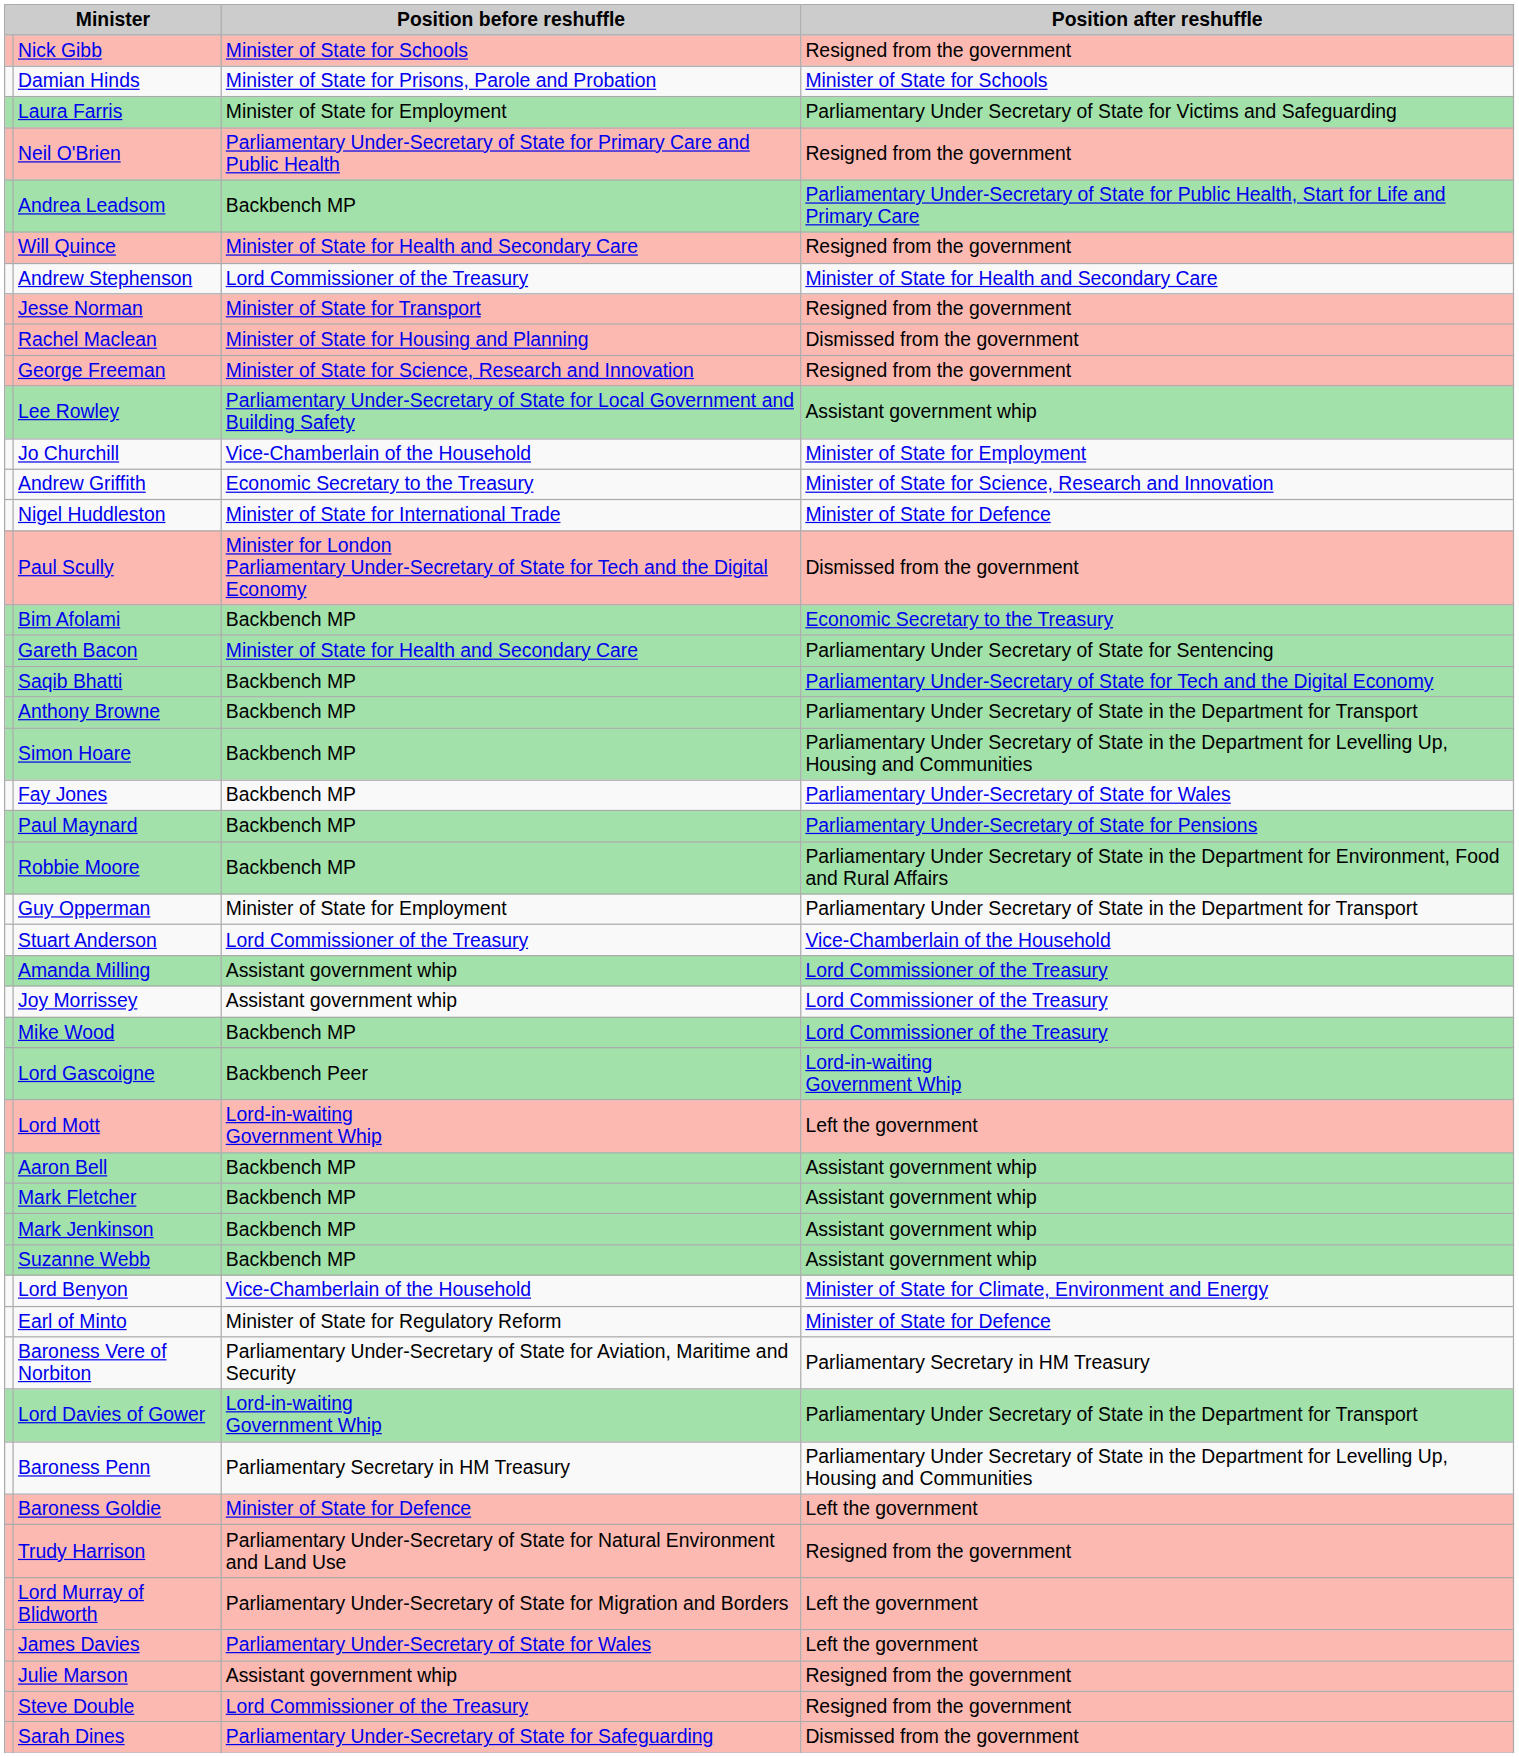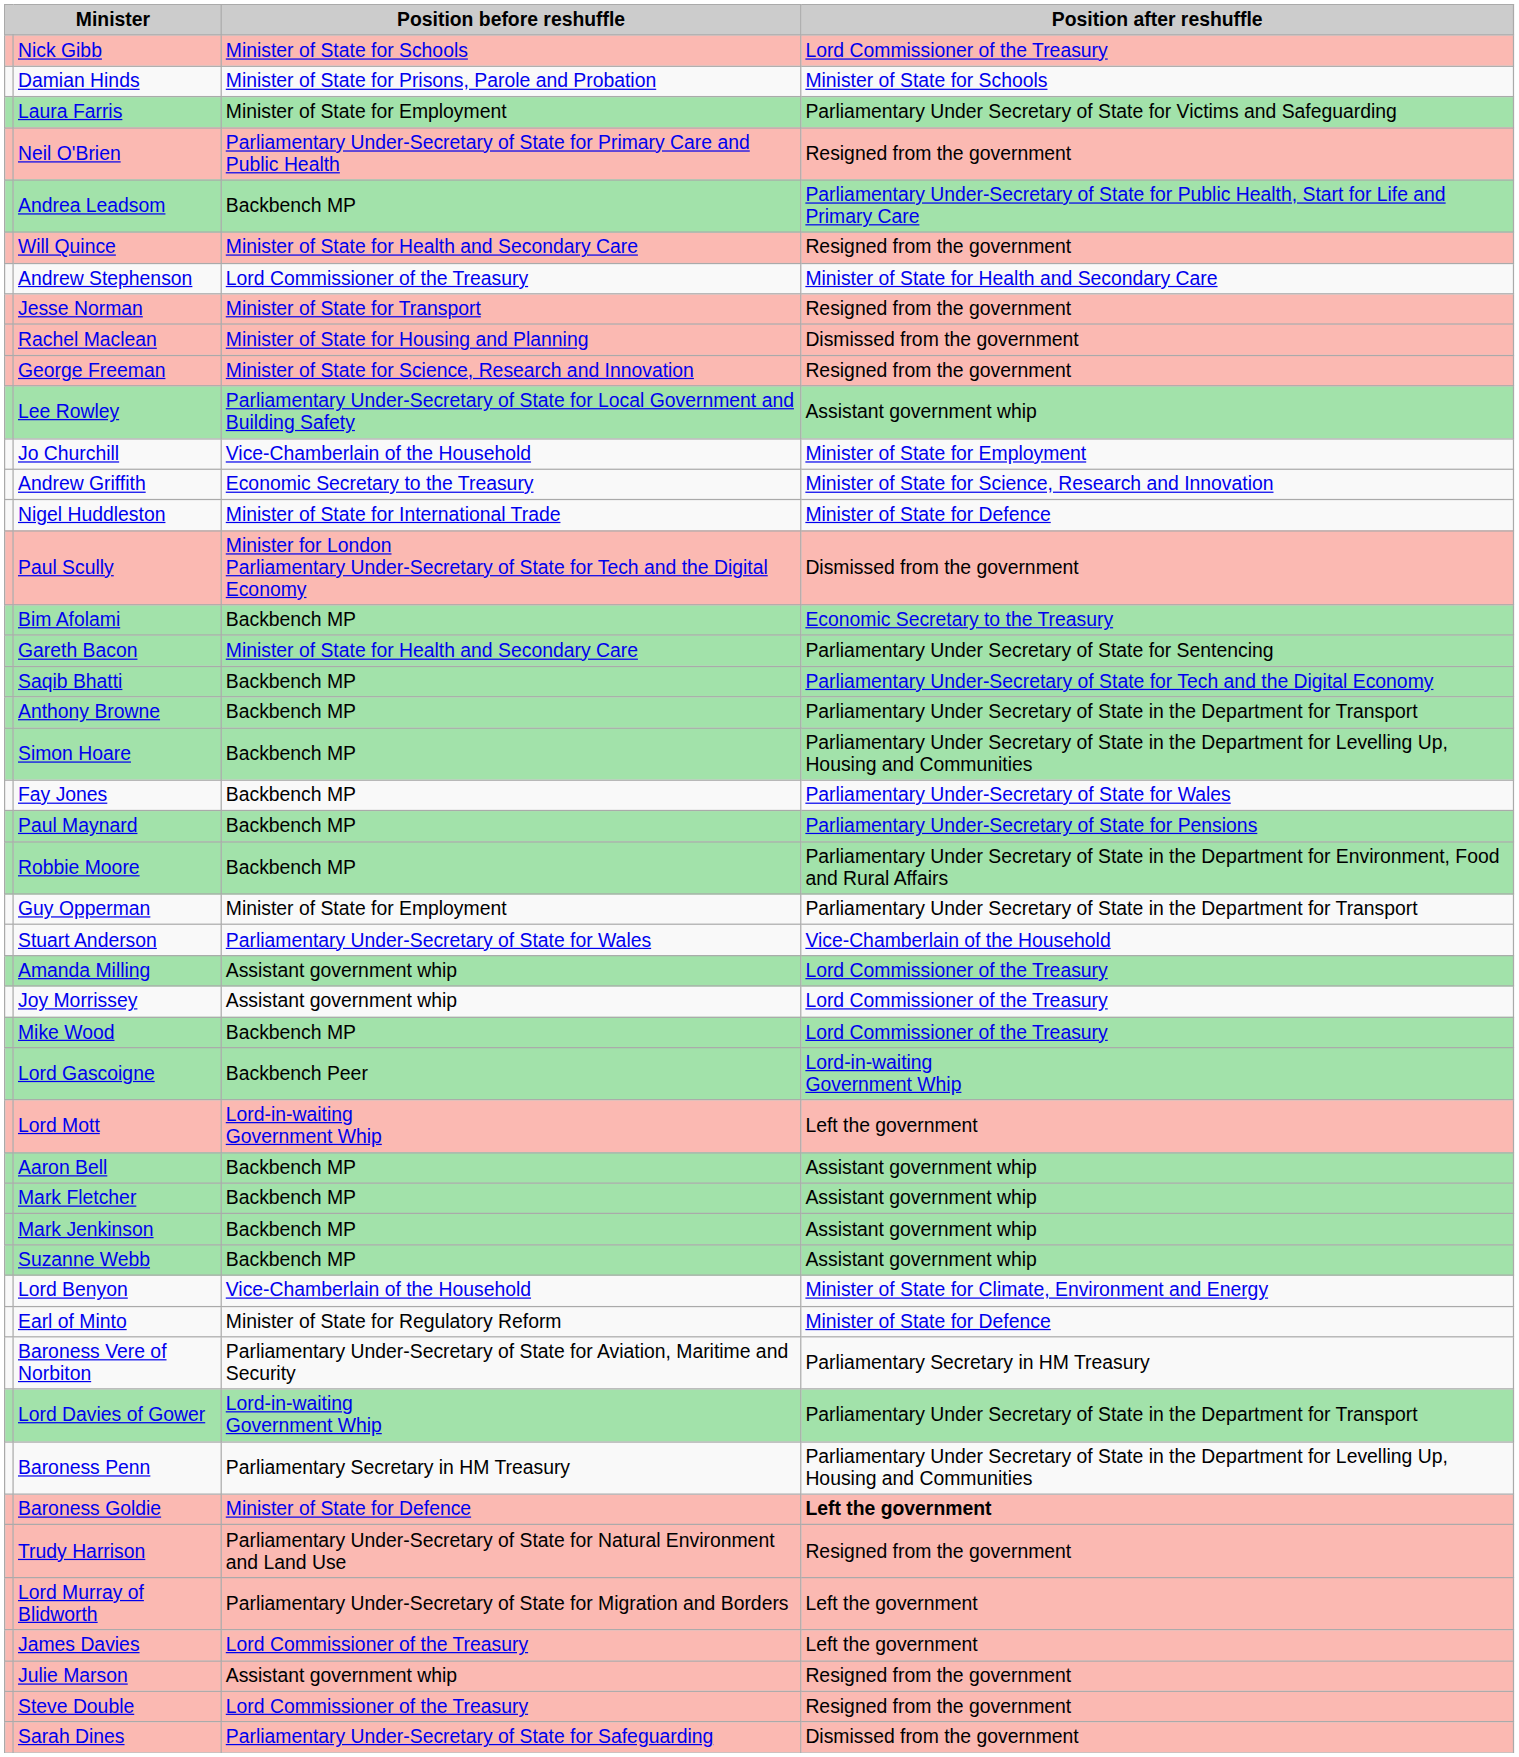 <table class="wikitable">
 <tr>
 <th colspan="2" scope="col" style="background:#ccc;">Minister</th>
 <th scope="col" style="background:#ccc;">Position before reshuffle</th>
 <th scope="col" style="background:#ccc;">Position after reshuffle</th>
 </tr>
 <tr style="background:#FBB9B2;">
 <td></td>
 <td><a href='#'>Nick Gibb</a></td>
 <td><a href='#'>Minister of State for Schools</a></td>
-<td>Resigned from the government</td>
+<td><a href='#'>Lord Commissioner of the Treasury</a></td>
 </tr>
 <tr>
 <td></td>
 <td><a href='#'>Damian Hinds</a></td>
 <td><a href='#'>Minister of State for Prisons, Parole and Probation</a></td>
 <td><a href='#'>Minister of State for Schools</a></td>
 </tr>
 <tr style="background:#A2E2AA;">
 <td></td>
 <td><a href='#'>Laura Farris</a></td>
 <td>Minister of State for Employment</td>
 <td>Parliamentary Under Secretary of State for Victims and Safeguarding</td>
 </tr>
 <tr style="background:#FBB9B2;">
 <td></td>
 <td><a href='#'>Neil O'Brien</a></td>
 <td><a href='#'>Parliamentary Under-Secretary of State for Primary Care and Public Health</a></td>
 <td>Resigned from the government</td>
 </tr>
 <tr style="background:#A2E2AA;">
 <td></td>
 <td><a href='#'>Andrea Leadsom</a></td>
 <td>Backbench MP</td>
 <td><a href='#'>Parliamentary Under-Secretary of State for Public Health, Start for Life and Primary Care</a></td>
 </tr>
 <tr style="background:#FBB9B2;">
 <td></td>
 <td><a href='#'>Will Quince</a></td>
 <td><a href='#'>Minister of State for Health and Secondary Care</a></td>
 <td>Resigned from the government</td>
 </tr>
 <tr>
 <td></td>
 <td><a href='#'>Andrew Stephenson</a></td>
 <td><a href='#'>Lord Commissioner of the Treasury</a></td>
 <td><a href='#'>Minister of State for Health and Secondary Care</a></td>
 </tr>
 <tr style="background:#FBB9B2;">
 <td></td>
 <td><a href='#'>Jesse Norman</a></td>
 <td><a href='#'>Minister of State for Transport</a></td>
 <td>Resigned from the government</td>
 </tr>
 <tr style="background:#FBB9B2;">
 <td></td>
 <td><a href='#'>Rachel Maclean</a></td>
 <td><a href='#'>Minister of State for Housing and Planning</a></td>
 <td>Dismissed from the government</td>
 </tr>
 <tr style="background:#FBB9B2;">
 <td></td>
 <td><a href='#'>George Freeman</a></td>
 <td><a href='#'>Minister of State for Science, Research and Innovation</a></td>
 <td>Resigned from the government</td>
 </tr>
 <tr style="background:#A2E2AA;">
 <td></td>
 <td><a href='#'>Lee Rowley</a></td>
 <td><a href='#'>Parliamentary Under-Secretary of State for Local Government and Building Safety</a></td>
 <td>Assistant government whip</td>
 </tr>
 <tr>
 <td></td>
 <td><a href='#'>Jo Churchill</a></td>
 <td><a href='#'>Vice-Chamberlain of the Household</a></td>
 <td><a href='#'>Minister of State for Employment</a></td>
 </tr>
 <tr>
 <td></td>
 <td><a href='#'>Andrew Griffith</a></td>
 <td><a href='#'>Economic Secretary to the Treasury</a></td>
 <td><a href='#'>Minister of State for Science, Research and Innovation</a></td>
 </tr>
 <tr>
 <td></td>
 <td><a href='#'>Nigel Huddleston</a></td>
 <td><a href='#'>Minister of State for International Trade</a></td>
 <td><a href='#'>Minister of State for Defence</a></td>
 </tr>
 <tr style="background:#FBB9B2;">
 <td></td>
 <td><a href='#'>Paul Scully</a></td>
 <td><a href='#'>Minister for London</a><br><a href='#'>Parliamentary Under-Secretary of State for Tech and the Digital Economy</a></td>
 <td>Dismissed from the government</td>
 </tr>
 <tr style="background:#A2E2AA;">
 <td></td>
 <td><a href='#'>Bim Afolami</a></td>
 <td>Backbench MP</td>
 <td><a href='#'>Economic Secretary to the Treasury</a></td>
 </tr>
 <tr style="background:#A2E2AA;">
 <td></td>
 <td><a href='#'>Gareth Bacon</a></td>
 <td><a href='#'>Minister of State for Health and Secondary Care</a></td>
 <td>Parliamentary Under Secretary of State for Sentencing</td>
 </tr>
 <tr style="background:#A2E2AA;">
 <td></td>
 <td><a href='#'>Saqib Bhatti</a></td>
 <td>Backbench MP</td>
 <td><a href='#'>Parliamentary Under-Secretary of State for Tech and the Digital Economy</a></td>
 </tr>
 <tr style="background:#A2E2AA;">
 <td></td>
 <td><a href='#'>Anthony Browne</a></td>
 <td>Backbench MP</td>
 <td>Parliamentary Under Secretary of State in the Department for Transport</td>
 </tr>
 <tr style="background:#A2E2AA;">
 <td></td>
 <td><a href='#'>Simon Hoare</a></td>
 <td>Backbench MP</td>
 <td>Parliamentary Under Secretary of State in the Department for Levelling Up, Housing and Communities</td>
 </tr>
 <tr>
 <td></td>
 <td><a href='#'>Fay Jones</a></td>
 <td>Backbench MP</td>
 <td><a href='#'>Parliamentary Under-Secretary of State for Wales</a></td>
 </tr>
 <tr style="background:#A2E2AA;">
 <td></td>
 <td><a href='#'>Paul Maynard</a></td>
 <td>Backbench MP</td>
 <td><a href='#'>Parliamentary Under-Secretary of State for Pensions</a></td>
 </tr>
 <tr style="background:#A2E2AA;">
 <td></td>
 <td><a href='#'>Robbie Moore</a></td>
 <td>Backbench MP</td>
 <td>Parliamentary Under Secretary of State in the Department for Environment, Food and Rural Affairs</td>
 </tr>
 <tr>
 <td></td>
 <td><a href='#'>Guy Opperman</a></td>
 <td>Minister of State for Employment</td>
 <td>Parliamentary Under Secretary of State in the Department for Transport</td>
 </tr>
 <tr>
 <td></td>
 <td><a href='#'>Stuart Anderson</a></td>
-<td><a href='#'>Lord Commissioner of the Treasury</a></td>
+<td><a href='#'>Parliamentary Under-Secretary of State for Wales</a></td>
 <td><a href='#'>Vice-Chamberlain of the Household</a></td>
 </tr>
 <tr style="background:#A2E2AA;">
 <td></td>
 <td><a href='#'>Amanda Milling</a></td>
 <td>Assistant government whip</td>
 <td><a href='#'>Lord Commissioner of the Treasury</a></td>
 </tr>
 <tr>
 <td></td>
 <td><a href='#'>Joy Morrissey</a></td>
 <td>Assistant government whip</td>
 <td><a href='#'>Lord Commissioner of the Treasury</a></td>
 </tr>
 <tr style="background:#A2E2AA;">
 <td></td>
 <td><a href='#'>Mike Wood</a></td>
 <td>Backbench MP</td>
 <td><a href='#'>Lord Commissioner of the Treasury</a></td>
 </tr>
 <tr style="background:#A2E2AA;">
 <td></td>
 <td><a href='#'>Lord Gascoigne</a></td>
 <td>Backbench Peer</td>
 <td><a href='#'>Lord-in-waiting</a><br><a href='#'>Government Whip</a></td>
 </tr>
 <tr style="background:#FBB9B2;">
 <td></td>
 <td><a href='#'>Lord Mott</a></td>
 <td><a href='#'>Lord-in-waiting</a><br><a href='#'>Government Whip</a></td>
 <td>Left the government</td>
 </tr>
 <tr style="background:#A2E2AA;">
 <td></td>
 <td><a href='#'>Aaron Bell</a></td>
 <td>Backbench MP</td>
 <td>Assistant government whip</td>
 </tr>
 <tr style="background:#A2E2AA;">
 <td></td>
 <td><a href='#'>Mark Fletcher</a></td>
 <td>Backbench MP</td>
 <td>Assistant government whip</td>
 </tr>
 <tr style="background:#A2E2AA;">
 <td></td>
 <td><a href='#'>Mark Jenkinson</a></td>
 <td>Backbench MP</td>
 <td>Assistant government whip</td>
 </tr>
 <tr style="background:#A2E2AA;">
 <td></td>
 <td><a href='#'>Suzanne Webb</a></td>
 <td>Backbench MP</td>
 <td>Assistant government whip</td>
 </tr>
 <tr>
 <td></td>
 <td><a href='#'>Lord Benyon</a></td>
 <td><a href='#'>Vice-Chamberlain of the Household</a></td>
 <td><a href='#'>Minister of State for Climate, Environment and Energy</a></td>
 </tr>
 <tr>
 <td></td>
 <td><a href='#'>Earl of Minto</a></td>
 <td>Minister of State for Regulatory Reform</td>
 <td><a href='#'>Minister of State for Defence</a></td>
 </tr>
 <tr>
 <td></td>
 <td><a href='#'>Baroness Vere of Norbiton</a></td>
 <td>Parliamentary Under-Secretary of State for Aviation, Maritime and Security</td>
 <td>Parliamentary Secretary in HM Treasury </td>
 </tr>
 <tr style="background:#A2E2AA;">
 <td></td>
 <td><a href='#'>Lord Davies of Gower</a></td>
 <td><a href='#'>Lord-in-waiting</a><br><a href='#'>Government Whip</a></td>
 <td>Parliamentary Under Secretary of State in the Department for Transport</td>
 </tr>
 <tr>
 <td></td>
 <td><a href='#'>Baroness Penn</a></td>
 <td>Parliamentary Secretary in HM Treasury</td>
 <td>Parliamentary Under Secretary of State in the Department for Levelling Up, Housing and Communities</td>
 </tr>
 <tr style="background:#FBB9B2;">
 <td></td>
 <td><a href='#'>Baroness Goldie</a></td>
 <td><a href='#'>Minister of State for Defence</a></td>
-<td>Left the government</td>
+<td><strong>Left the government</strong></td>
 </tr>
 <tr style="background:#FBB9B2;">
 <td></td>
 <td><a href='#'>Trudy Harrison</a></td>
 <td>Parliamentary Under-Secretary of State for Natural Environment and Land Use</td>
 <td>Resigned from the government</td>
 </tr>
 <tr style="background:#FBB9B2;">
 <td></td>
 <td><a href='#'>Lord Murray of Blidworth</a></td>
 <td>Parliamentary Under-Secretary of State for Migration and Borders</td>
 <td>Left the government</td>
 </tr>
 <tr style="background:#FBB9B2;">
 <td></td>
 <td><a href='#'>James Davies</a></td>
-<td><a href='#'>Parliamentary Under-Secretary of State for Wales</a></td>
+<td><a href='#'>Lord Commissioner of the Treasury</a></td>
 <td>Left the government</td>
 </tr>
 <tr style="background:#FBB9B2;">
 <td></td>
 <td><a href='#'>Julie Marson</a></td>
 <td>Assistant government whip</td>
 <td>Resigned from the government</td>
 </tr>
 <tr style="background:#FBB9B2;">
 <td></td>
 <td><a href='#'>Steve Double</a></td>
 <td><a href='#'>Lord Commissioner of the Treasury</a></td>
 <td>Resigned from the government</td>
 </tr>
 <tr style="background:#FBB9B2;">
 <td></td>
 <td><a href='#'>Sarah Dines</a></td>
 <td><a href='#'>Parliamentary Under-Secretary of State for Safeguarding</a></td>
 <td>Dismissed from the government</td>
 </tr>
 </table>
